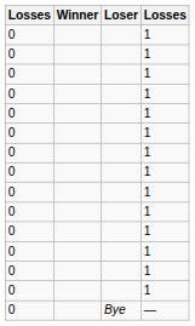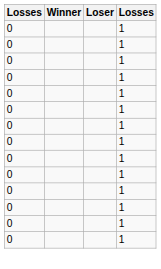 <table class=wikitable>
 <tr>
 <th>Losses</th>
 <th>Winner</th>
 <th>Loser</th>
 <th>Losses</th>
 </tr>
 <tr>
 <td>0</td>
 <td></td>
 <td></td>
 <td>1</td>
 </tr>
 <tr>
 <td>0</td>
 <td></td>
 <td></td>
 <td>1</td>
 </tr>
 <tr>
 <td>0</td>
 <td></td>
 <td></td>
 <td>1</td>
 </tr>
 <tr>
 <td>0</td>
 <td></td>
 <td></td>
 <td>1</td>
 </tr>
 <tr>
 <td>0</td>
 <td></td>
 <td></td>
 <td>1</td>
 </tr>
 <tr>
 <td>0</td>
 <td></td>
 <td></td>
 <td>1</td>
 </tr>
 <tr>
 <td>0</td>
 <td></td>
 <td></td>
 <td>1</td>
 </tr>
 <tr>
 <td>0</td>
 <td></td>
 <td></td>
 <td>1</td>
 </tr>
 <tr>
 <td>0</td>
 <td></td>
 <td></td>
 <td>1</td>
 </tr>
 <tr>
 <td>0</td>
 <td></td>
 <td></td>
 <td>1</td>
 </tr>
 <tr>
 <td>0</td>
 <td></td>
 <td></td>
 <td>1</td>
 </tr>
 <tr>
 <td>0</td>
 <td></td>
 <td></td>
 <td>1</td>
 </tr>
 <tr>
 <td>0</td>
 <td></td>
 <td></td>
 <td>1</td>
 </tr>
 <tr>
 <td>0</td>
 <td></td>
 <td></td>
 <td>1</td>
 </tr>
-<tr>
-<td>0</td>
-<td></td>
-<td><em>Bye</em></td>
-<td>—</td>
-</tr>
 </table>
